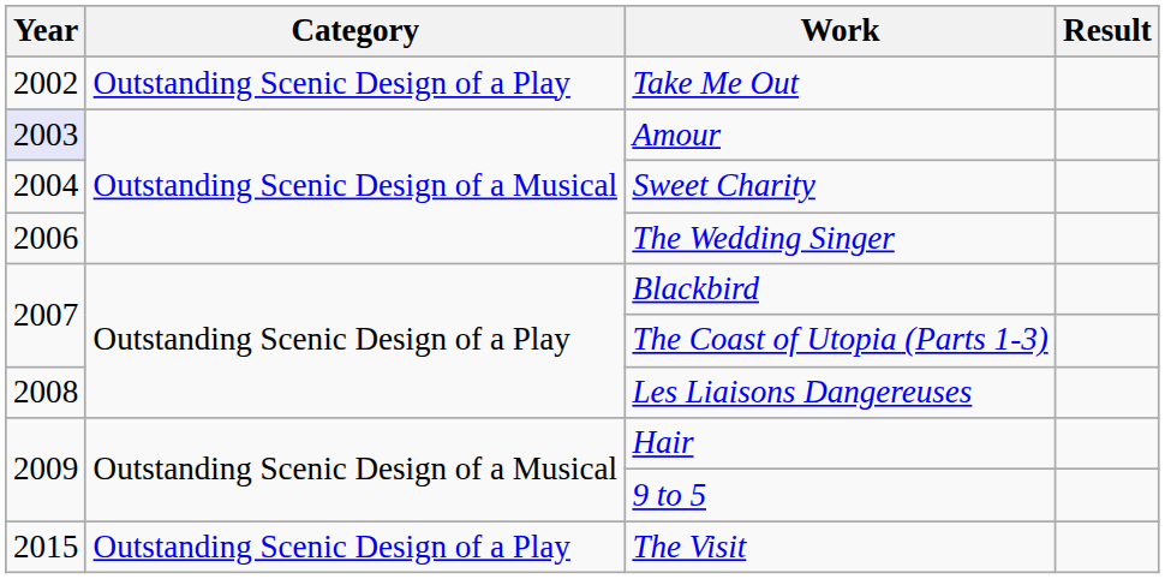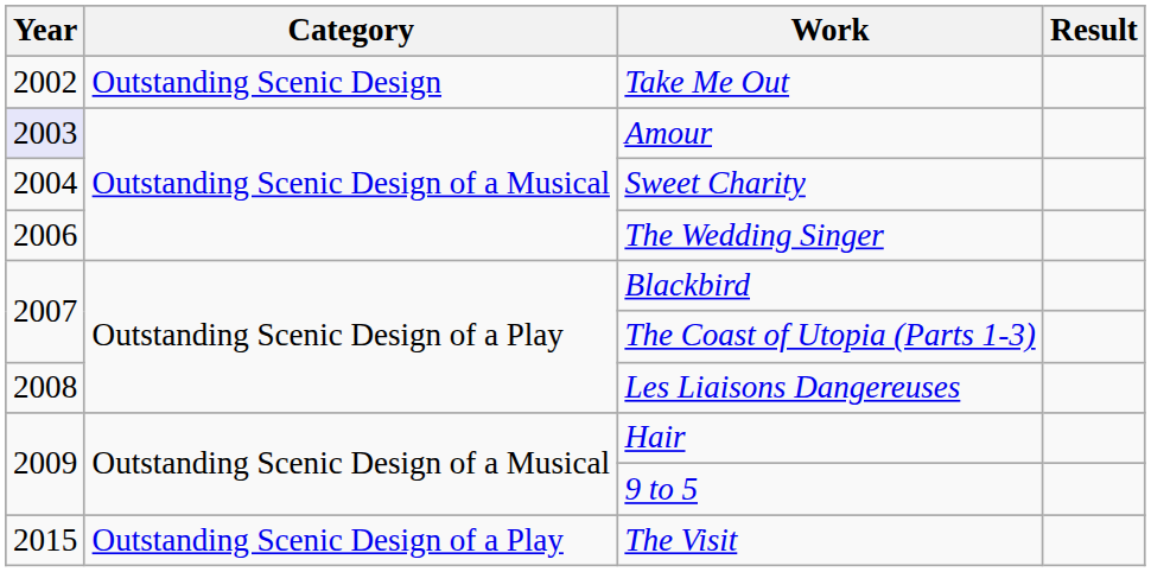 <table class="wikitable sortable">
 <tr>
 <th>Year</th>
 <th>Category</th>
 <th>Work</th>
 <th>Result</th>
 </tr>
 <tr>
 <td>2002</td>
-<td><a href='#'>Outstanding Scenic Design of a Play</a></td>
+<td><a href='#'>Outstanding Scenic Design</a></td>
 <td><em><a href='#'>Take Me Out</a></em></td>
 <td></td>
 </tr>
 <tr>
 <td style="background: lavender;">2003</td>
 <td rowspan="3"><a href='#'>Outstanding Scenic Design of a Musical</a></td>
 <td><em><a href='#'>Amour</a></em></td>
 <td></td>
 </tr>
 <tr>
 <td>2004</td>
 <td><em><a href='#'>Sweet Charity</a></em></td>
 <td></td>
 </tr>
 <tr>
 <td>2006</td>
 <td><em><a href='#'>The Wedding Singer</a></em></td>
 <td></td>
 </tr>
 <tr>
 <td rowspan="2">2007</td>
 <td rowspan="3">Outstanding Scenic Design of a Play</td>
 <td><em><a href='#'>Blackbird</a></em></td>
 <td></td>
 </tr>
 <tr>
 <td><em><a href='#'>The Coast of Utopia (Parts 1-3)</a></em></td>
 <td></td>
 </tr>
 <tr>
 <td>2008</td>
 <td><em><a href='#'>Les Liaisons Dangereuses</a></em></td>
 <td></td>
 </tr>
 <tr>
 <td rowspan="2">2009</td>
 <td rowspan="2">Outstanding Scenic Design of a Musical</td>
 <td><em><a href='#'>Hair</a></em></td>
 <td></td>
 </tr>
 <tr>
 <td><em><a href='#'>9 to 5</a></em></td>
 <td></td>
 </tr>
 <tr>
 <td>2015</td>
 <td><a href='#'>Outstanding Scenic Design of a Play</a></td>
 <td><em><a href='#'>The Visit</a></em></td>
 <td></td>
 </tr>
 </table>
